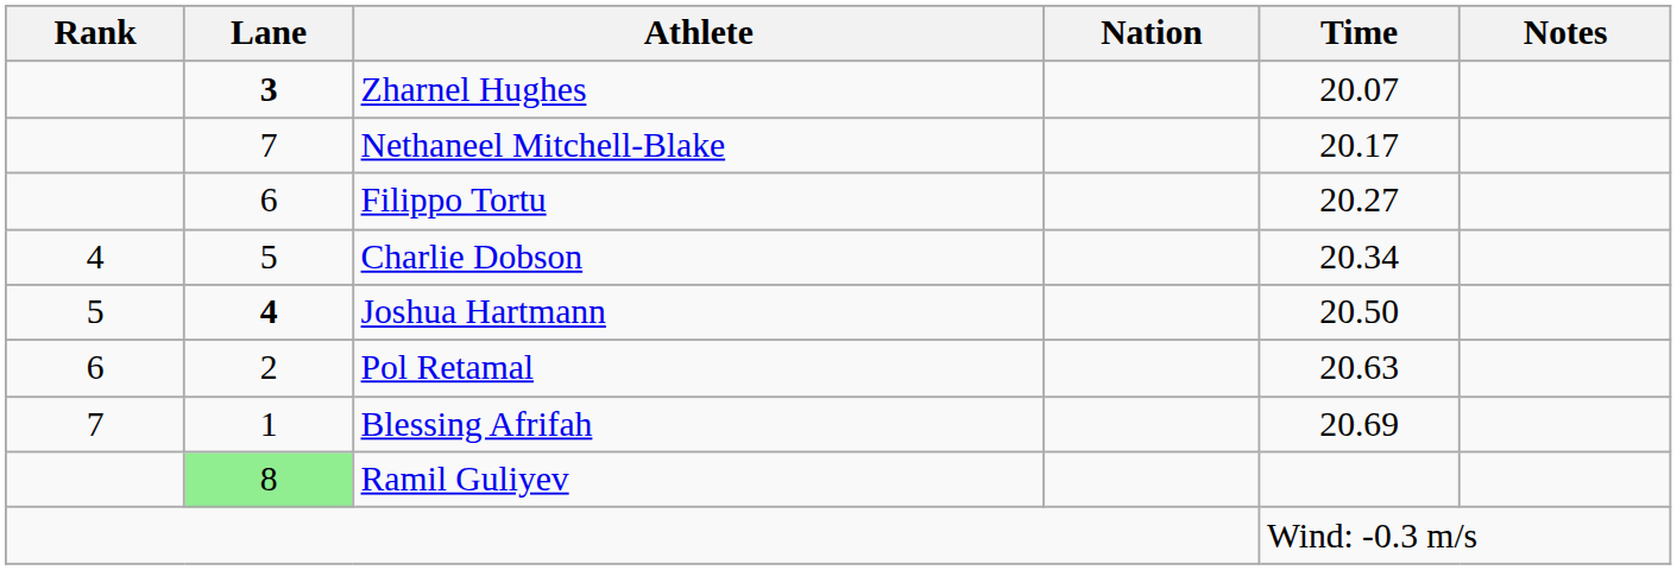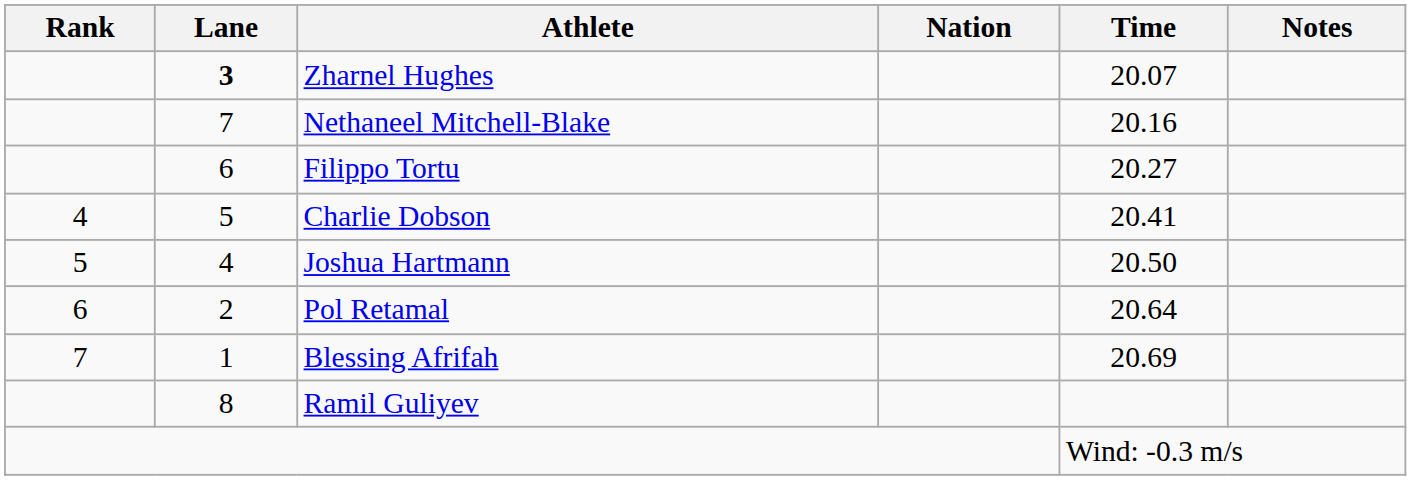 <table class="wikitable sortable" style="text-align:center;width: 60%;">
 <tr>
 <th scope="col">Rank</th>
 <th scope="col">Lane</th>
 <th scope="col">Athlete</th>
 <th scope="col">Nation</th>
 <th scope="col">Time</th>
 <th scope="col">Notes</th>
 </tr>
 <tr>
 <td></td>
 <td><strong>3</strong></td>
 <td align=left><a href='#'>Zharnel Hughes</a></td>
 <td align=left></td>
 <td>20.07</td>
 <td></td>
 </tr>
 <tr>
 <td></td>
 <td>7</td>
 <td align=left><a href='#'>Nethaneel Mitchell-Blake</a></td>
 <td align=left></td>
-<td>20.17</td>
+<td>20.16</td>
 <td></td>
 </tr>
 <tr>
 <td></td>
 <td>6</td>
 <td align=left><a href='#'>Filippo Tortu</a></td>
 <td align=left></td>
 <td>20.27</td>
 <td></td>
 </tr>
 <tr>
 <td>4</td>
 <td>5</td>
 <td align=left><a href='#'>Charlie Dobson</a></td>
 <td align=left></td>
-<td>20.34</td>
+<td>20.41</td>
 <td></td>
 </tr>
 <tr>
 <td>5</td>
-<td><strong>4</strong></td>
+<td>4</td>
 <td align=left><a href='#'>Joshua Hartmann</a></td>
 <td align=left></td>
 <td>20.50</td>
 <td></td>
 </tr>
 <tr>
 <td>6</td>
 <td>2</td>
 <td align=left><a href='#'>Pol Retamal</a></td>
 <td align=left></td>
-<td>20.63</td>
+<td>20.64</td>
 <td></td>
 </tr>
 <tr>
 <td>7</td>
 <td>1</td>
 <td align=left><a href='#'>Blessing Afrifah</a></td>
 <td align=left></td>
 <td>20.69</td>
 <td></td>
 </tr>
 <tr>
 <td></td>
-<td style="background: lightgreen;">8</td>
+<td>8</td>
 <td align=left><a href='#'>Ramil Guliyev</a></td>
 <td align=left></td>
 <td></td>
 </tr>
 <tr class="sortbottom">
 <td colspan="4"></td>
 <td colspan="2" style="text-align:left;">Wind: -0.3 m/s</td>
 </tr>
 </table>
